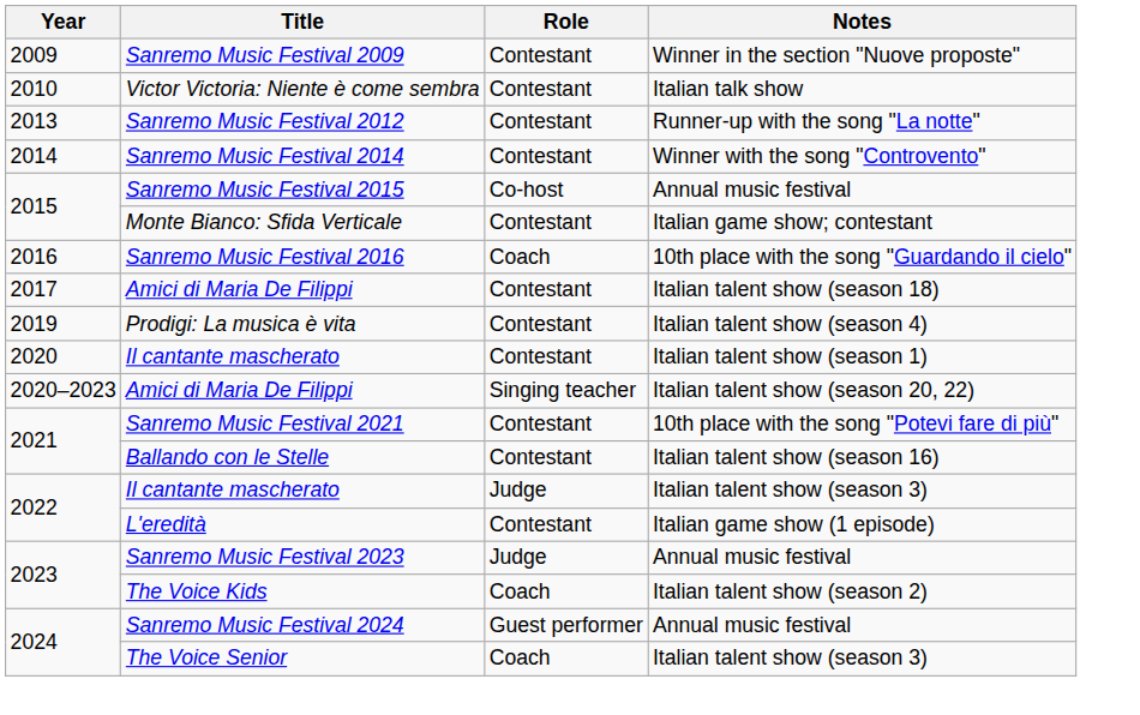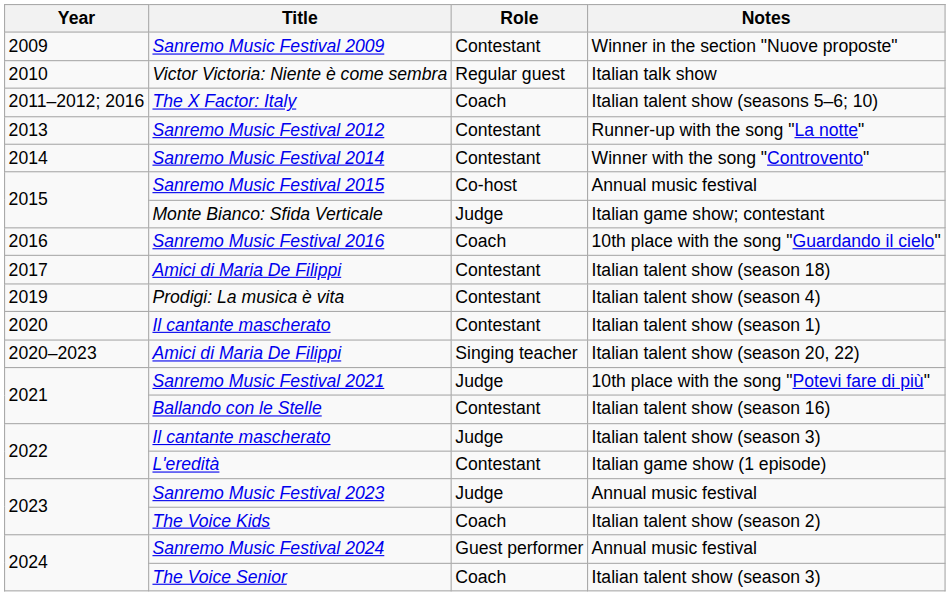 <table class="wikitable">
 <tr>
 <th>Year</th>
 <th>Title</th>
 <th>Role</th>
 <th>Notes</th>
 </tr>
 <tr>
 <td>2009</td>
 <td><em><a href='#'>Sanremo Music Festival 2009</a></em></td>
 <td>Contestant</td>
 <td>Winner in the section "Nuove proposte"</td>
 </tr>
 <tr>
 <td>2010</td>
 <td><em>Victor Victoria: Niente è come sembra</em></td>
-<td>Contestant</td>
+<td>Regular guest</td>
 <td>Italian talk show</td>
+</tr>
+<tr>
+<td>2011–2012; 2016</td>
+<td><em><a href='#'>The X Factor: Italy</a></em></td>
+<td>Coach</td>
+<td>Italian talent show (seasons 5–6; 10)</td>
 </tr>
 <tr>
 <td>2013</td>
 <td><em><a href='#'>Sanremo Music Festival 2012</a></em></td>
 <td>Contestant</td>
 <td>Runner-up with the song "<a href='#'>La notte</a>"</td>
 </tr>
 <tr>
 <td>2014</td>
 <td><em><a href='#'>Sanremo Music Festival 2014</a></em></td>
 <td>Contestant</td>
 <td>Winner with the song "<a href='#'>Controvento</a>"</td>
 </tr>
 <tr>
 <td rowspan="2">2015</td>
 <td><em><a href='#'>Sanremo Music Festival 2015</a></em></td>
 <td>Co-host</td>
 <td>Annual music festival</td>
 </tr>
 <tr>
 <td><em>Monte Bianco: Sfida Verticale</em></td>
-<td>Contestant</td>
+<td>Judge</td>
 <td>Italian game show; contestant</td>
 </tr>
 <tr>
 <td>2016</td>
 <td><em><a href='#'>Sanremo Music Festival 2016</a></em></td>
 <td>Coach</td>
 <td>10th place with the song "<a href='#'>Guardando il cielo</a>"</td>
 </tr>
 <tr>
 <td>2017</td>
 <td><em><a href='#'>Amici di Maria De Filippi</a></em></td>
 <td>Contestant</td>
 <td>Italian talent show (season 18)</td>
 </tr>
 <tr>
 <td>2019</td>
 <td><em>Prodigi: La musica è vita</em></td>
 <td>Contestant</td>
 <td>Italian talent show (season 4)</td>
 </tr>
 <tr>
 <td>2020</td>
 <td><em><a href='#'>Il cantante mascherato</a></em></td>
 <td>Contestant</td>
 <td>Italian talent show (season 1)</td>
 </tr>
 <tr>
 <td>2020–2023</td>
 <td><em><a href='#'>Amici di Maria De Filippi</a></em></td>
 <td>Singing teacher</td>
 <td>Italian talent show (season 20, 22)</td>
 </tr>
 <tr>
 <td rowspan="2">2021</td>
 <td><em><a href='#'>Sanremo Music Festival 2021</a></em></td>
-<td>Contestant</td>
+<td>Judge</td>
 <td>10th place with the song "<a href='#'>Potevi fare di più</a>"</td>
 </tr>
 <tr>
 <td><em><a href='#'>Ballando con le Stelle</a></em></td>
 <td>Contestant</td>
 <td>Italian talent show (season 16)</td>
 </tr>
 <tr>
 <td rowspan="2">2022</td>
 <td><em><a href='#'>Il cantante mascherato</a></em></td>
 <td>Judge</td>
 <td>Italian talent show (season 3)</td>
 </tr>
 <tr>
 <td><em><a href='#'>L'eredità</a></em></td>
 <td>Contestant</td>
 <td>Italian game show (1 episode)</td>
 </tr>
 <tr>
 <td rowspan="2">2023</td>
 <td><em><a href='#'>Sanremo Music Festival 2023</a></em></td>
 <td>Judge</td>
 <td>Annual music festival</td>
 </tr>
 <tr>
 <td><em><a href='#'>The Voice Kids</a></em></td>
 <td>Coach</td>
 <td>Italian talent show (season 2)</td>
 </tr>
 <tr>
 <td rowspan="2">2024</td>
 <td><em><a href='#'>Sanremo Music Festival 2024</a></em></td>
 <td>Guest performer</td>
 <td>Annual music festival</td>
 </tr>
 <tr>
 <td><em><a href='#'>The Voice Senior</a></em></td>
 <td>Coach</td>
 <td>Italian talent show (season 3)</td>
 </tr>
 </table>
